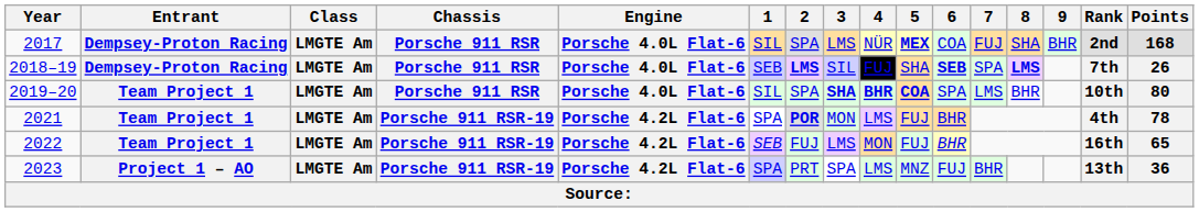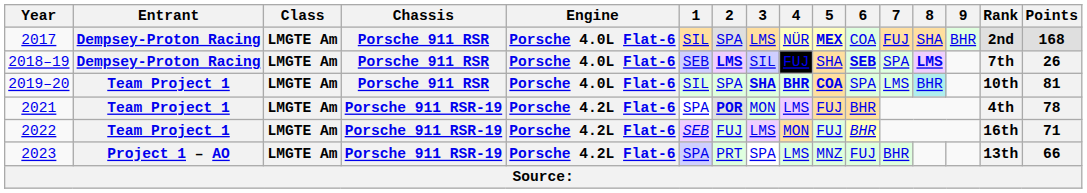 <table class="wikitable" style="text-align:center; font-size:85%">
 <tr>
 <th>Year</th>
 <th>Entrant</th>
 <th>Class</th>
 <th>Chassis</th>
 <th>Engine</th>
 <th>1</th>
 <th>2</th>
 <th>3</th>
 <th>4</th>
 <th>5</th>
 <th>6</th>
 <th>7</th>
 <th>8</th>
 <th>9</th>
 <th>Rank</th>
 <th>Points</th>
 </tr>
 <tr>
 <td><a href='#'>2017</a></td>
 <th nowrap><a href='#'>Dempsey-Proton Racing</a></th>
 <th nowrap>LMGTE Am</th>
 <th nowrap><a href='#'>Porsche 911 RSR</a></th>
 <th nowrap><a href='#'>Porsche</a> 4.0L <a href='#'>Flat-6</a></th>
 <td style="background:#FFDF9F;"><a href='#'>SIL</a><br></td>
 <td style="background:#DFDFDF;"><a href='#'>SPA</a><br></td>
 <td style="background:#FFDF9F;"><a href='#'>LMS</a><br></td>
 <td style="background:#ffffbf;"><a href='#'>NÜR</a> <br></td>
 <td style="background:#ffffbf;"><strong><a href='#'>MEX</a></strong><br></td>
 <td style="background:#DFFFDF;"><a href='#'>COA</a><br></td>
 <td style="background:#FFDF9F;"><a href='#'>FUJ</a><br></td>
 <td style="background:#FFDF9F;"><a href='#'>SHA</a><br></td>
 <td style="background:#DFFFDF;"><a href='#'>BHR</a><br></td>
 <th style="background:#DFDFDF;">2nd</th>
 <th style="background:#DFDFDF;">168</th>
 </tr>
 <tr>
 <td nowrap><a href='#'>2018–19</a></td>
 <th nowrap><a href='#'>Dempsey-Proton Racing</a></th>
 <th nowrap>LMGTE Am</th>
 <th nowrap><a href='#'>Porsche 911 RSR</a></th>
 <th nowrap><a href='#'>Porsche</a> 4.0L <a href='#'>Flat-6</a></th>
 <td style="background:#CFCFFF;"><a href='#'>SEB</a><br></td>
 <td style="background:#EFCFFF;"><strong><a href='#'>LMS</a></strong><br></td>
 <td style="background:#CFCFFF;"><a href='#'>SIL</a> <br></td>
 <td style="background:#000000;color:white"><a href='#'><span>FUJ</span></a><br></td>
 <td style="background:#FFDF9F;"><a href='#'>SHA</a><br></td>
 <td style="background:#DFFFDF;"><strong><a href='#'>SEB</a></strong><br></td>
 <td style="background:#DFFFDF;"><a href='#'>SPA</a><br></td>
 <td style="background:#EFCFFF;"><strong><a href='#'>LMS</a></strong><br></td>
 <td></td>
 <th>7th</th>
 <th>26</th>
 </tr>
 <tr>
 <td nowrap><a href='#'>2019–20</a></td>
 <th nowrap><a href='#'>Team Project 1</a></th>
 <th nowrap>LMGTE Am</th>
 <th nowrap><a href='#'>Porsche 911 RSR</a></th>
 <th nowrap><a href='#'>Porsche</a> 4.0L <a href='#'>Flat-6</a></th>
 <td style="background:#DFFFDF;"><a href='#'>SIL</a><br></td>
 <td style="background:#DFFFDF;"><a href='#'>SPA</a><br></td>
 <td style="background:#DFFFDF;"><strong><a href='#'>SHA</a></strong><br></td>
 <td style="background:#DFFFDF;"><strong><a href='#'>BHR</a> <br></strong></td>
 <td style="background:#FFDF9F;"><strong><a href='#'>COA</a></strong><br></td>
 <td style="background:#DFFFDF;"><a href='#'>SPA</a><br></td>
 <td style="background:#DFFFDF;"><a href='#'>LMS</a><br></td>
-<td><a href='#'>BHR</a></td>
+<td style="background: paleturquoise;"><a href='#'>BHR</a></td>
 <td></td>
 <th>10th</th>
-<th>80</th>
+<th>81</th>
 </tr>
 <tr>
 <td nowrap><a href='#'>2021</a></td>
 <th nowrap><a href='#'>Team Project 1</a></th>
 <th nowrap>LMGTE Am</th>
 <th nowrap><a href='#'>Porsche 911 RSR-19</a></th>
 <th nowrap><a href='#'>Porsche</a> 4.2L <a href='#'>Flat-6</a></th>
 <td style="background:#FFFFFF;"><a href='#'>SPA</a><br></td>
 <td style="background:#DFDFDF;"><strong><a href='#'>POR</a></strong><br></td>
 <td style="background:#DFFFDF;"><a href='#'>MON</a><br></td>
 <td style="background:#EFCFFF;"><a href='#'>LMS</a><br></td>
 <td style="background:#FFDF9F;"><a href='#'>FUJ</a><br></td>
 <td style="background:#FFDF9F;"><a href='#'>BHR</a><br></td>
 <td colspan=3></td>
 <th>4th</th>
 <th>78</th>
 </tr>
 <tr>
 <td><a href='#'>2022</a></td>
 <th nowrap><a href='#'>Team Project 1</a></th>
 <th nowrap>LMGTE Am</th>
 <th nowrap><a href='#'>Porsche 911 RSR-19</a></th>
 <th nowrap><a href='#'>Porsche</a> 4.2L <a href='#'>Flat-6</a></th>
 <td style="background:#EFCFFF;"><em><a href='#'>SEB</a></em><br></td>
 <td style="background:#DFFFDF;"><a href='#'>FUJ</a><br></td>
 <td style="background:#EFCFFF;"><a href='#'>LMS</a><br></td>
 <td style="background:#FFDF9F;"><a href='#'>MON</a><br></td>
 <td style="background:#DFFFDF;"><a href='#'>FUJ</a><br></td>
 <td style="background:#FFFFBF;"><em><a href='#'>BHR</a></em><br></td>
 <td colspan=3></td>
 <th>16th</th>
-<th>65</th>
+<th>71</th>
 </tr>
 <tr>
 <td><a href='#'>2023</a></td>
 <th nowrap><a href='#'>Project 1</a> – <a href='#'>AO</a></th>
 <th nowrap>LMGTE Am</th>
 <th nowrap><a href='#'>Porsche 911 RSR-19</a></th>
 <th nowrap><a href='#'>Porsche</a> 4.2L <a href='#'>Flat-6</a></th>
 <td style="background:#CFCFFF;"><a href='#'>SPA</a><br></td>
 <td style="background:#DFFFDF;"><a href='#'>PRT</a><br></td>
 <td style="background:#FFFFFF;"><a href='#'>SPA</a><br></td>
 <td style="background:#DFFFDF;"><a href='#'>LMS</a><br></td>
 <td style="background:#DFFFDF;"><a href='#'>MNZ</a><br></td>
 <td style="background:#DFFFDF;"><a href='#'>FUJ</a><br></td>
 <td style="background:#DFFFDF;"><a href='#'>BHR</a><br></td>
 <td></td>
 <td></td>
 <th>13th</th>
-<th>36</th>
+<th>66</th>
 </tr>
 <tr>
 <th colspan="16">Source:</th>
 </tr>
 </table>
